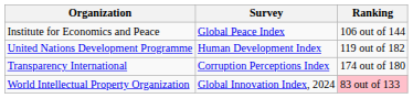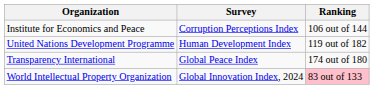 <table class="wikitable">
 <tr>
 <th>Organization</th>
 <th>Survey</th>
 <th>Ranking</th>
 </tr>
 <tr>
 <td>Institute for Economics and Peace </td>
-<td><a href='#'>Global Peace Index</a></td>
+<td><a href='#'>Corruption Perceptions Index</a></td>
 <td>106 out of 144</td>
 </tr>
 <tr>
 <td><a href='#'>United Nations Development Programme</a></td>
 <td><a href='#'>Human Development Index</a></td>
 <td>119 out of 182</td>
 </tr>
 <tr>
 <td><a href='#'>Transparency International</a></td>
-<td><a href='#'>Corruption Perceptions Index</a></td>
+<td><a href='#'>Global Peace Index</a></td>
 <td>174 out of 180</td>
 </tr>
 <tr>
 <td><a href='#'>World Intellectual Property Organization</a></td>
 <td><a href='#'>Global Innovation Index</a>, 2024</td>
 <td style="background: pink;">83 out of 133</td>
 </tr>
 </table>
